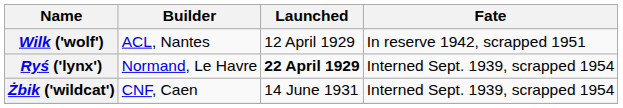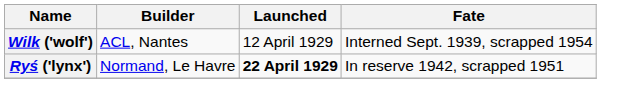 <table class="wikitable sortable plainrowheaders">
 <tr>
 <th scope="col">Name</th>
 <th scope="col">Builder</th>
 <th scope="col">Launched</th>
 <th scope="col" class="unsortable">Fate</th>
 </tr>
 <tr>
 <th scope="row"><a href='#'><em>Wilk</em></a> ('wolf')</th>
 <td><a href='#'>ACL</a>, Nantes</td>
 <td>12 April 1929</td>
-<td>In reserve 1942, scrapped 1951</td>
+<td>Interned Sept. 1939, scrapped 1954</td>
 </tr>
 <tr>
 <th scope="row"><a href='#'><em>Ryś</em></a> ('lynx')</th>
 <td><a href='#'>Normand</a>, Le Havre</td>
 <td><strong>22 April 1929</strong></td>
-<td>Interned Sept. 1939, scrapped 1954</td>
-</tr>
-<tr>
-<th scope="row"><a href='#'><em>Żbik</em></a> ('wildcat')</th>
-<td><a href='#'>CNF</a>, Caen</td>
-<td>14 June 1931</td>
-<td>Interned Sept. 1939, scrapped 1954</td>
+<td>In reserve 1942, scrapped 1951</td>
 </tr>
 <tr>
 </tr>
 </table>
